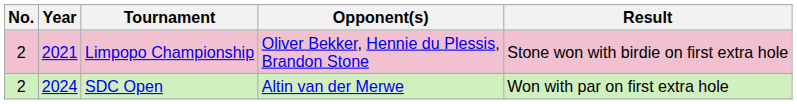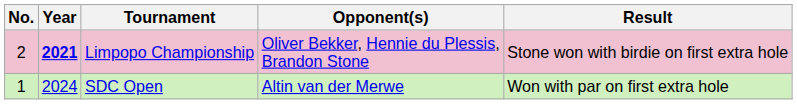 <table class="wikitable" style="font-size:95%;">
 <tr>
 <th>No.</th>
 <th>Year</th>
 <th>Tournament</th>
 <th>Opponent(s)</th>
 <th>Result</th>
 </tr>
 <tr style="background:#F2C1D1;">
 <td align=center>2</td>
-<td><a href='#'>2021</a></td>
+<td><strong><a href='#'>2021</a></strong></td>
 <td><a href='#'>Limpopo Championship</a></td>
 <td> <a href='#'>Oliver Bekker</a>,  <a href='#'>Hennie du Plessis</a>,<br> <a href='#'>Brandon Stone</a></td>
 <td>Stone won with birdie on first extra hole</td>
 </tr>
 <tr style="background:#D0F0C0;">
-<td align=center>2</td>
+<td align=center>1</td>
 <td><a href='#'>2024</a></td>
 <td><a href='#'>SDC Open</a></td>
 <td> <a href='#'>Altin van der Merwe</a></td>
 <td>Won with par on first extra hole</td>
 </tr>
 </table>
